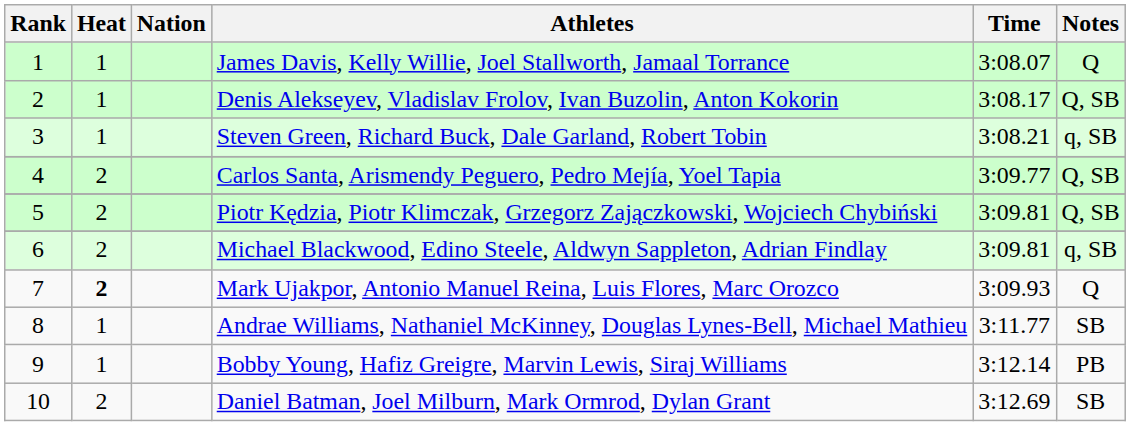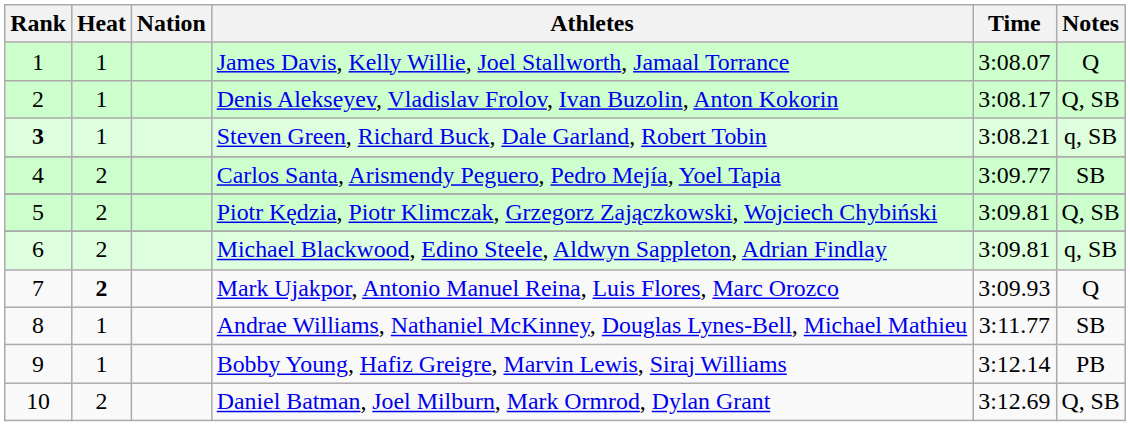 <table class="wikitable sortable" style="text-align:center">
 <tr>
 <th>Rank</th>
 <th>Heat</th>
 <th>Nation</th>
 <th>Athletes</th>
 <th>Time</th>
 <th>Notes</th>
 </tr>
 <tr bgcolor=ccffcc>
 <td>1</td>
 <td>1</td>
 <td align=left></td>
 <td align=left><a href='#'>James Davis</a>, <a href='#'>Kelly Willie</a>, <a href='#'>Joel Stallworth</a>, <a href='#'>Jamaal Torrance</a></td>
 <td>3:08.07</td>
 <td>Q</td>
 </tr>
 <tr bgcolor=ccffcc>
 <td>2</td>
 <td>1</td>
 <td align=left></td>
 <td align=left><a href='#'>Denis Alekseyev</a>, <a href='#'>Vladislav Frolov</a>, <a href='#'>Ivan Buzolin</a>, <a href='#'>Anton Kokorin</a></td>
 <td>3:08.17</td>
 <td>Q, SB</td>
 </tr>
 <tr bgcolor=ddffdd>
-<td>3</td>
+<td><strong>3</strong></td>
 <td>1</td>
 <td align=left></td>
 <td align=left><a href='#'>Steven Green</a>, <a href='#'>Richard Buck</a>, <a href='#'>Dale Garland</a>, <a href='#'>Robert Tobin</a></td>
 <td>3:08.21</td>
 <td>q, SB</td>
 </tr>
 <tr>
 </tr>
 <tr bgcolor=ccffcc>
 <td>4</td>
 <td>2</td>
 <td align=left></td>
 <td align=left><a href='#'>Carlos Santa</a>, <a href='#'>Arismendy Peguero</a>, <a href='#'>Pedro Mejía</a>, <a href='#'>Yoel Tapia</a></td>
 <td>3:09.77</td>
-<td>Q, SB</td>
+<td>SB</td>
 </tr>
 <tr>
 </tr>
 <tr bgcolor=ccffcc>
 <td>5</td>
 <td>2</td>
 <td align=left></td>
 <td align=left><a href='#'>Piotr Kędzia</a>, <a href='#'>Piotr Klimczak</a>, <a href='#'>Grzegorz Zajączkowski</a>, <a href='#'>Wojciech Chybiński</a></td>
 <td>3:09.81</td>
 <td>Q, SB</td>
 </tr>
 <tr>
 </tr>
 <tr bgcolor=ddffdd>
 <td>6</td>
 <td>2</td>
 <td align=left></td>
 <td align=left><a href='#'>Michael Blackwood</a>, <a href='#'>Edino Steele</a>, <a href='#'>Aldwyn Sappleton</a>, <a href='#'>Adrian Findlay</a></td>
 <td>3:09.81</td>
 <td>q, SB</td>
 </tr>
 <tr>
 <td>7</td>
 <td><strong>2</strong></td>
 <td align=left></td>
 <td align=left><a href='#'>Mark Ujakpor</a>, <a href='#'>Antonio Manuel Reina</a>, <a href='#'>Luis Flores</a>, <a href='#'>Marc Orozco</a></td>
 <td>3:09.93</td>
 <td>Q</td>
 </tr>
 <tr>
 <td>8</td>
 <td>1</td>
 <td align=left></td>
 <td align=left><a href='#'>Andrae Williams</a>, <a href='#'>Nathaniel McKinney</a>, <a href='#'>Douglas Lynes-Bell</a>, <a href='#'>Michael Mathieu</a></td>
 <td>3:11.77</td>
 <td>SB</td>
 </tr>
 <tr>
 <td>9</td>
 <td>1</td>
 <td align=left></td>
 <td align=left><a href='#'>Bobby Young</a>, <a href='#'>Hafiz Greigre</a>, <a href='#'>Marvin Lewis</a>, <a href='#'>Siraj Williams</a></td>
 <td>3:12.14</td>
 <td>PB</td>
 </tr>
 <tr>
 <td>10</td>
 <td>2</td>
 <td align=left></td>
 <td align=left><a href='#'>Daniel Batman</a>, <a href='#'>Joel Milburn</a>, <a href='#'>Mark Ormrod</a>, <a href='#'>Dylan Grant</a></td>
 <td>3:12.69</td>
-<td>SB</td>
+<td>Q, SB</td>
 </tr>
 </table>
